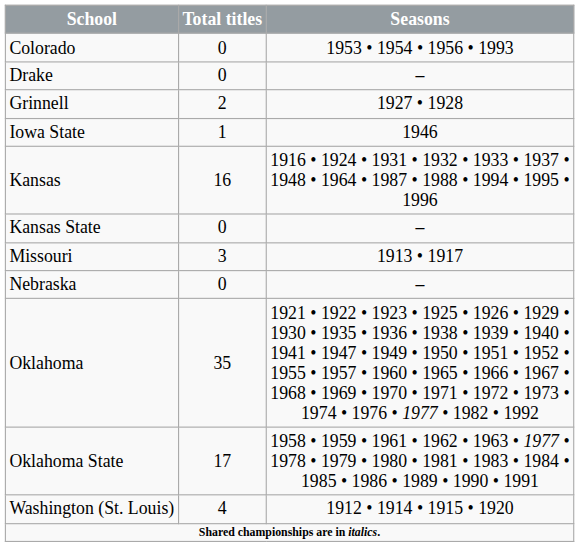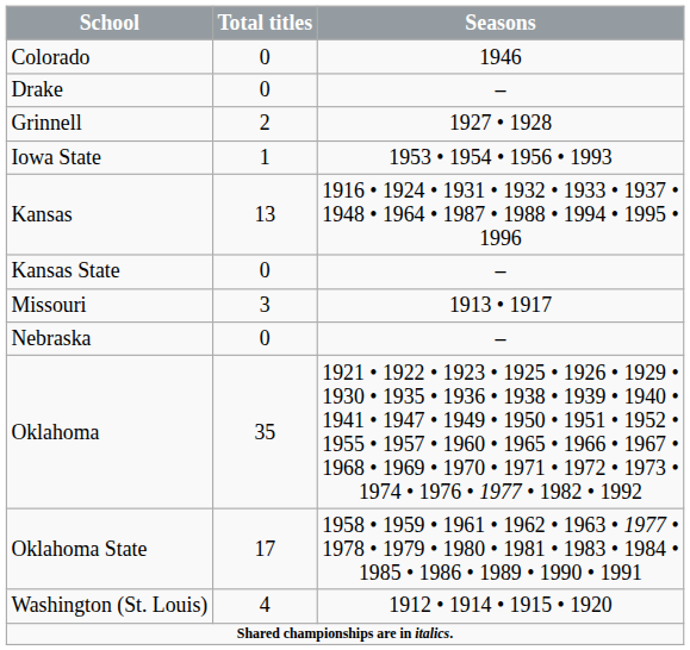 <table class="wikitable" align="right" width="auto">
 <tr>
 </tr>
 <tr>
 <th style="background:#949CA1;color:white;">School</th>
 <th style="background:#949CA1;color:white;">Total titles</th>
 <th style="background:#949CA1;color:white;">Seasons</th>
 </tr>
 <tr>
 <td>Colorado</td>
 <td align="center">0</td>
-<td align="center">1953 • 1954 • 1956 • 1993</td>
+<td align="center">1946</td>
 </tr>
 <tr>
 <td>Drake</td>
 <td align="center">0</td>
 <td align="center"><strong>–</strong></td>
 </tr>
 <tr>
 <td>Grinnell</td>
 <td align="center">2</td>
 <td align="center">1927 • 1928</td>
 </tr>
 <tr>
 <td>Iowa State</td>
 <td align="center">1</td>
-<td align="center">1946</td>
+<td align="center">1953 • 1954 • 1956 • 1993</td>
 </tr>
 <tr>
 <td>Kansas</td>
-<td align="center">16</td>
+<td align="center">13</td>
 <td align="center">1916 • 1924 • 1931 • 1932 • 1933 • 1937 •<br>1948 • 1964 • 1987 • 1988 • 1994 • 1995 •<br>1996</td>
 </tr>
 <tr>
 <td>Kansas State</td>
 <td align="center">0</td>
 <td align="center"><strong>–</strong></td>
 </tr>
 <tr>
 <td>Missouri</td>
 <td align="center">3</td>
 <td align="center">1913 • 1917</td>
 </tr>
 <tr>
 <td>Nebraska</td>
 <td align="center">0</td>
 <td align="center"><strong>–</strong></td>
 </tr>
 <tr>
 <td>Oklahoma</td>
 <td align="center">35</td>
 <td align="center">1921 • 1922 • 1923 • 1925 • 1926 • 1929 •<br>1930 • 1935 • 1936 • 1938 • 1939 • 1940 •<br>1941 • 1947 • 1949 • 1950 • 1951 • 1952 •<br>1955 • 1957 • 1960 • 1965 • 1966 • 1967 •<br>1968 • 1969 • 1970 • 1971 • 1972 • 1973 •<br>1974 • 1976 • <em>1977</em> • 1982 • 1992</td>
 </tr>
 <tr>
 <td>Oklahoma State</td>
 <td align="center">17</td>
 <td align="center">1958 • 1959 • 1961 • 1962 • 1963 • <em>1977</em> •<br>1978 • 1979 • 1980 • 1981 • 1983 • 1984  •<br>1985 • 1986 • 1989 • 1990 • 1991</td>
 </tr>
 <tr>
 <td>Washington (St. Louis)</td>
 <td align="center">4</td>
 <td align="center">1912 • 1914 • 1915 • 1920</td>
 </tr>
 <tr>
 <td colspan="3"  style="font-size:8pt; text-align:center;"><strong>Shared championships are in <em>italics</em>.</strong></td>
 </tr>
 </table>
